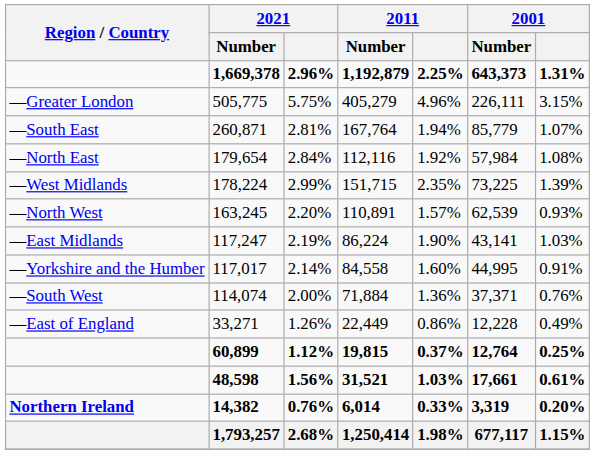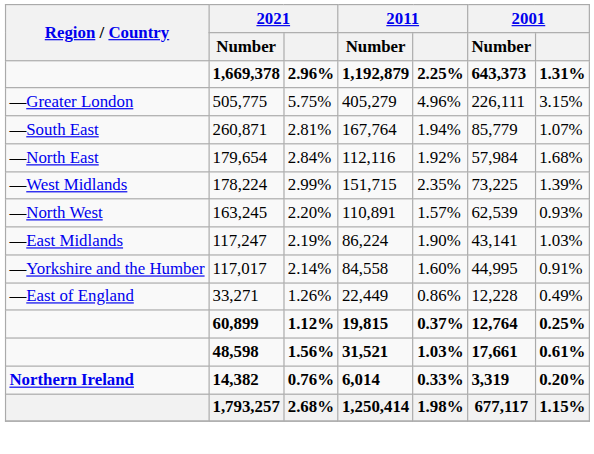 <table class="wikitable sortable" style="font-size:90%; margin:auto;">
 <tr>
 <th rowspan="2"><a href='#'>Region</a> / <a href='#'>Country</a></th>
 <th colspan="2"><a href='#'>2021</a></th>
 <th colspan="2"><a href='#'>2011</a></th>
 <th colspan="2"><a href='#'>2001</a></th>
 </tr>
 <tr>
 <th>Number</th>
 <th></th>
 <th>Number</th>
 <th></th>
 <th>Number</th>
 <th></th>
 </tr>
 <tr>
 <td><strong></strong></td>
 <td><strong>1,669,378</strong></td>
 <td><strong>2.96%</strong></td>
 <td><strong>1,192,879</strong></td>
 <td><strong>2.25%</strong></td>
 <td><strong>643,373</strong></td>
 <td><strong>1.31%</strong></td>
 </tr>
 <tr>
 <td>—<a href='#'>Greater London</a></td>
 <td>505,775</td>
 <td>5.75%</td>
 <td>405,279</td>
 <td>4.96%</td>
 <td>226,111</td>
 <td>3.15%</td>
 </tr>
 <tr>
 <td>—<a href='#'>South East</a></td>
 <td>260,871</td>
 <td>2.81%</td>
 <td>167,764</td>
 <td>1.94%</td>
 <td>85,779</td>
 <td>1.07%</td>
 </tr>
 <tr>
 <td>—<a href='#'>North East</a></td>
 <td>179,654</td>
 <td>2.84%</td>
 <td>112,116</td>
 <td>1.92%</td>
 <td>57,984</td>
-<td>1.08%</td>
+<td>1.68%</td>
 </tr>
 <tr>
 <td>—<a href='#'>West Midlands</a></td>
 <td>178,224</td>
 <td>2.99%</td>
 <td>151,715</td>
 <td>2.35%</td>
 <td>73,225</td>
 <td>1.39%</td>
 </tr>
 <tr>
 <td>—<a href='#'>North West</a></td>
 <td>163,245</td>
 <td>2.20%</td>
 <td>110,891</td>
 <td>1.57%</td>
 <td>62,539</td>
 <td>0.93%</td>
 </tr>
 <tr>
 <td>—<a href='#'>East Midlands</a></td>
 <td>117,247</td>
 <td>2.19%</td>
 <td>86,224</td>
 <td>1.90%</td>
 <td>43,141</td>
 <td>1.03%</td>
 </tr>
 <tr>
 <td>—<a href='#'>Yorkshire and the Humber</a></td>
 <td>117,017</td>
 <td>2.14%</td>
 <td>84,558</td>
 <td>1.60%</td>
 <td>44,995</td>
 <td>0.91%</td>
-</tr>
-<tr>
-<td>—<a href='#'>South West</a></td>
-<td>114,074</td>
-<td>2.00%</td>
-<td>71,884</td>
-<td>1.36%</td>
-<td>37,371</td>
-<td>0.76%</td>
 </tr>
 <tr>
 <td>—<a href='#'>East of England</a></td>
 <td>33,271</td>
 <td>1.26%</td>
 <td>22,449</td>
 <td>0.86%</td>
 <td>12,228</td>
 <td>0.49%</td>
 </tr>
 <tr>
 <td><strong></strong></td>
 <td><strong>60,899</strong></td>
 <td><strong>1.12%</strong></td>
 <td><strong>19,815</strong></td>
 <td><strong>0.37%</strong></td>
 <td><strong>12,764</strong></td>
 <td><strong>0.25%</strong></td>
 </tr>
 <tr>
 <td><strong></strong></td>
 <td><strong>48,598</strong></td>
 <td><strong>1.56%</strong></td>
 <td><strong>31,521</strong></td>
 <td><strong>1.03%</strong></td>
 <td><strong>17,661</strong></td>
 <td><strong>0.61%</strong></td>
 </tr>
 <tr>
 <td><strong><a href='#'>Northern Ireland</a></strong></td>
 <td><strong>14,382</strong></td>
 <td><strong>0.76%</strong></td>
 <td><strong>6,014</strong></td>
 <td><strong>0.33%</strong></td>
 <td><strong>3,319</strong></td>
 <td><strong>0.20%</strong></td>
 </tr>
 <tr>
 <th><strong></strong></th>
 <th><strong>1,793,257</strong></th>
 <th><strong>2.68%</strong></th>
 <th><strong>1,250,414</strong></th>
 <th><strong>1.98%</strong></th>
 <th><strong>677,117</strong></th>
 <th><strong>1.15%</strong></th>
 </tr>
 <tr>
 </tr>
 </table>
